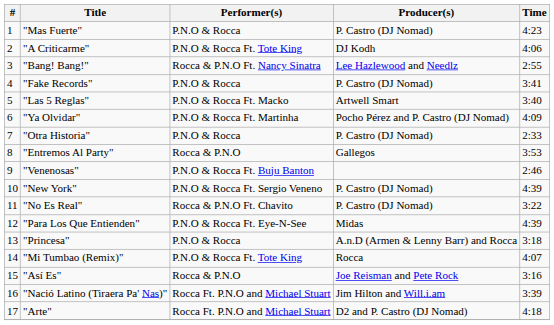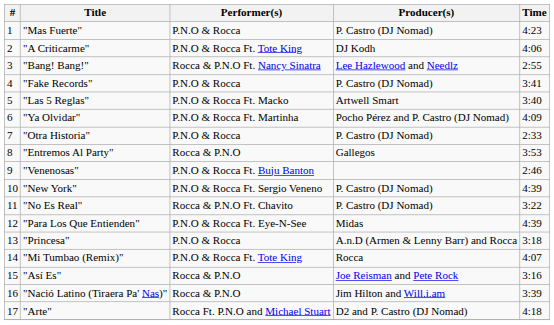 <table class="wikitable">
 <tr>
 <th>#</th>
 <th>Title</th>
 <th>Performer(s)</th>
 <th>Producer(s)</th>
 <th>Time</th>
 </tr>
 <tr>
 <td>1</td>
 <td>"Mas Fuerte"</td>
 <td>P.N.O & Rocca</td>
 <td>P. Castro (DJ Nomad)</td>
 <td>4:23</td>
 </tr>
 <tr>
 <td>2</td>
 <td>"A Criticarme"</td>
 <td>P.N.O & Rocca Ft. <a href='#'>Tote King</a></td>
 <td>DJ Kodh</td>
 <td>4:06</td>
 </tr>
 <tr>
 <td>3</td>
 <td>"Bang! Bang!"</td>
 <td>Rocca & P.N.O Ft. <a href='#'>Nancy Sinatra</a></td>
 <td><a href='#'>Lee Hazlewood</a> and <a href='#'>Needlz</a></td>
 <td>2:55</td>
 </tr>
 <tr>
 <td>4</td>
 <td>"Fake Records"</td>
 <td>P.N.O & Rocca</td>
 <td>P. Castro (DJ Nomad)</td>
 <td>3:41</td>
 </tr>
 <tr>
 <td>5</td>
 <td>"Las 5 Reglas"</td>
 <td>P.N.O & Rocca Ft. Macko</td>
 <td>Artwell Smart</td>
 <td>3:40</td>
 </tr>
 <tr>
 <td>6</td>
 <td>"Ya Olvidar"</td>
 <td>P.N.O & Rocca Ft. Martinha</td>
 <td>Pocho Pérez and P. Castro (DJ Nomad)</td>
 <td>4:09</td>
 </tr>
 <tr>
 <td>7</td>
 <td>"Otra Historia"</td>
 <td>P.N.O & Rocca</td>
 <td>P. Castro (DJ Nomad)</td>
 <td>2:33</td>
 </tr>
 <tr>
 <td>8</td>
 <td>"Entremos Al Party"</td>
 <td>Rocca & P.N.O</td>
 <td>Gallegos</td>
 <td>3:53</td>
 </tr>
 <tr>
 <td>9</td>
 <td>"Venenosas"</td>
 <td>P.N.O & Rocca Ft. <a href='#'>Buju Banton</a></td>
 <td></td>
 <td>2:46</td>
 </tr>
 <tr>
 <td>10</td>
 <td>"New York"</td>
 <td>P.N.O & Rocca Ft. Sergio Veneno</td>
 <td>P. Castro (DJ Nomad)</td>
 <td>4:39</td>
 </tr>
 <tr>
 <td>11</td>
 <td>"No Es Real"</td>
 <td>Rocca & P.N.O Ft. Chavito</td>
 <td>P. Castro (DJ Nomad)</td>
 <td>3:22</td>
 </tr>
 <tr>
 <td>12</td>
 <td>"Para Los Que Entienden"</td>
 <td>P.N.O & Rocca Ft. Eye-N-See</td>
 <td>Midas</td>
 <td>4:39</td>
 </tr>
 <tr>
 <td>13</td>
 <td>"Princesa"</td>
 <td>P.N.O & Rocca</td>
 <td>A.n.D (Armen & Lenny Barr) and Rocca</td>
 <td>3:18</td>
 </tr>
 <tr>
 <td>14</td>
 <td>"Mi Tumbao (Remix)"</td>
 <td>P.N.O & Rocca Ft. <a href='#'>Tote King</a></td>
 <td>Rocca</td>
 <td>4:07</td>
 </tr>
 <tr>
 <td>15</td>
 <td>"Así Es"</td>
 <td>Rocca & P.N.O</td>
 <td><a href='#'>Joe Reisman</a> and <a href='#'>Pete Rock</a></td>
 <td>3:16</td>
 </tr>
 <tr>
 <td>16</td>
 <td>"Nació Latino (Tiraera Pa' <a href='#'>Nas</a>)"</td>
-<td>Rocca Ft. P.N.O and <a href='#'>Michael Stuart</a></td>
+<td>Rocca & P.N.O</td>
 <td>Jim Hilton and <a href='#'>Will.i.am</a></td>
 <td>3:39</td>
 </tr>
 <tr>
 <td>17</td>
 <td>"Arte"</td>
 <td>Rocca Ft. P.N.O and <a href='#'>Michael Stuart</a></td>
 <td>D2 and P. Castro (DJ Nomad)</td>
 <td>4:18</td>
 </tr>
 <tr>
 </tr>
 </table>
